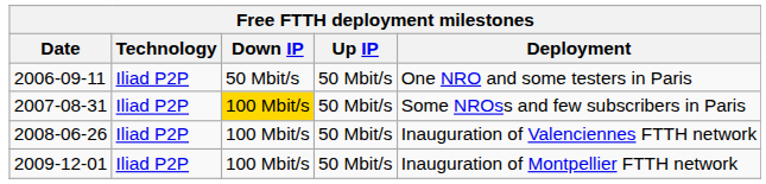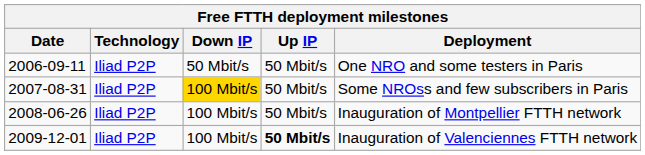 <table class="wikitable" style="font-size: 85%; text-align: left; float: right; clear: right; margin: 0 0 1em 1em">
 <tr>
 <th colspan="5">Free FTTH deployment milestones</th>
 </tr>
 <tr>
 <th>Date</th>
 <th>Technology</th>
 <th>Down <a href='#'>IP</a></th>
 <th>Up <a href='#'>IP</a></th>
 <th>Deployment</th>
 </tr>
 <tr>
 <td>2006-09-11</td>
 <td><a href='#'>Iliad P2P</a></td>
 <td>50 Mbit/s</td>
 <td>50 Mbit/s</td>
 <td>One <a href='#'>NRO</a> and some testers in Paris</td>
 </tr>
 <tr>
 <td>2007-08-31</td>
 <td><a href='#'>Iliad P2P</a></td>
 <td style="background: gold;">100 Mbit/s</td>
 <td>50 Mbit/s</td>
 <td>Some <a href='#'>NROs</a>s and few subscribers in Paris</td>
 </tr>
 <tr>
 <td>2008-06-26</td>
 <td><a href='#'>Iliad P2P</a></td>
 <td>100 Mbit/s</td>
 <td>50 Mbit/s</td>
-<td>Inauguration of <a href='#'>Valenciennes</a> FTTH network</td>
+<td>Inauguration of <a href='#'>Montpellier</a> FTTH network</td>
 </tr>
 <tr>
 <td>2009-12-01</td>
 <td><a href='#'>Iliad P2P</a></td>
 <td>100 Mbit/s</td>
-<td>50 Mbit/s</td>
-<td>Inauguration of <a href='#'>Montpellier</a> FTTH network</td>
+<td><strong>50 Mbit/s</strong></td>
+<td>Inauguration of <a href='#'>Valenciennes</a> FTTH network</td>
 </tr>
 </table>
